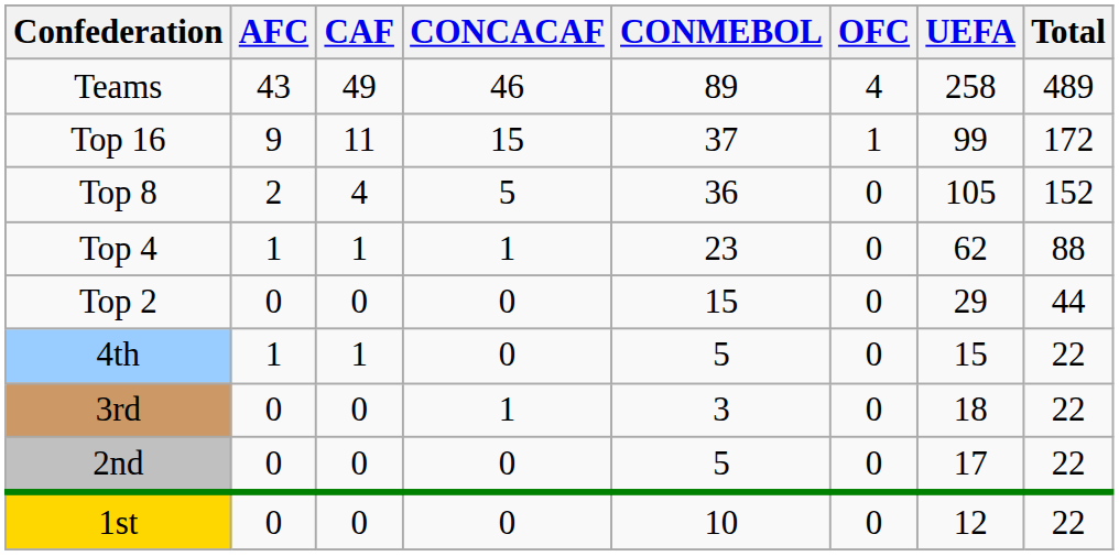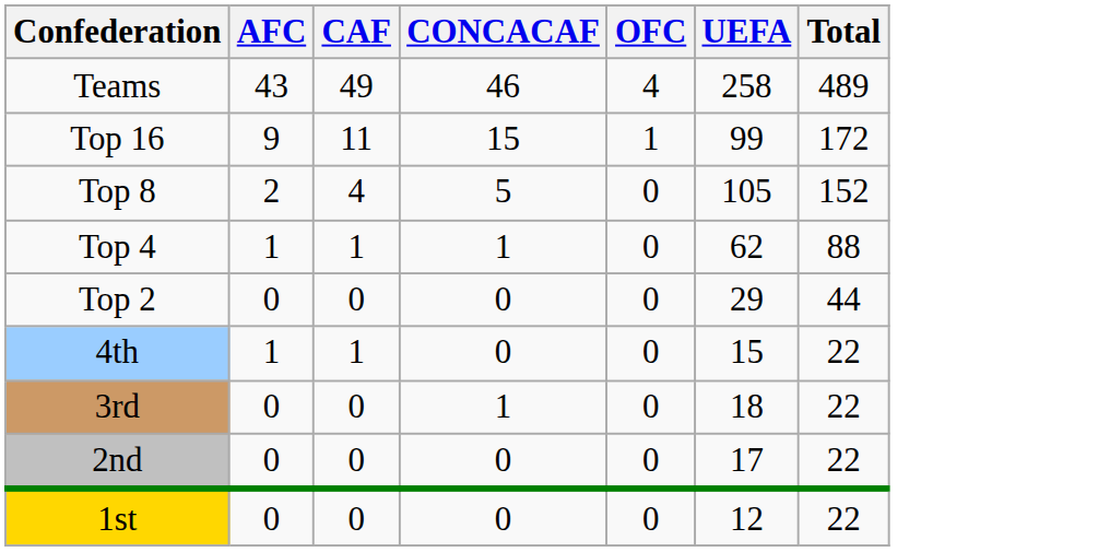 <table class="wikitable" style="text-align:center">
 <tr>
 <th scope="row">Confederation</th>
 <th scope="col"><a href='#'>AFC</a></th>
 <th scope="col"><a href='#'>CAF</a></th>
 <th scope="col"><a href='#'>CONCACAF</a></th>
-<th scope="col"><a href='#'>CONMEBOL</a></th>
 <th scope="col"><a href='#'>OFC</a></th>
 <th scope="col"><a href='#'>UEFA</a></th>
 <th scope="col">Total</th>
 </tr>
 <tr>
 <td>Teams</td>
 <td>43</td>
 <td>49</td>
 <td>46</td>
-<td>89</td>
 <td>4</td>
 <td>258</td>
 <td>489</td>
 </tr>
 <tr>
 <td>Top 16</td>
 <td>9</td>
 <td>11</td>
 <td>15</td>
-<td>37</td>
 <td>1</td>
 <td>99</td>
 <td>172</td>
 </tr>
 <tr>
 <td>Top 8</td>
 <td>2</td>
 <td>4</td>
 <td>5</td>
-<td>36</td>
 <td>0</td>
 <td>105</td>
 <td>152</td>
 </tr>
 <tr>
 <td>Top 4</td>
 <td>1</td>
 <td>1</td>
 <td>1</td>
-<td>23</td>
 <td>0</td>
 <td>62</td>
 <td>88</td>
 </tr>
 <tr>
 <td>Top 2</td>
 <td>0</td>
 <td>0</td>
 <td>0</td>
-<td>15</td>
 <td>0</td>
 <td>29</td>
 <td>44</td>
 </tr>
 <tr>
 <td style="background: #9acdff">4th</td>
 <td>1</td>
 <td>1</td>
 <td>0</td>
-<td>5</td>
 <td>0</td>
 <td>15</td>
 <td>22</td>
 </tr>
 <tr>
 <td style="background: #cc9966">3rd</td>
 <td>0</td>
 <td>0</td>
 <td>1</td>
-<td>3</td>
 <td>0</td>
 <td>18</td>
 <td>22</td>
 </tr>
 <tr>
 <td style="background: #C0C0C0">2nd</td>
 <td>0</td>
 <td>0</td>
 <td>0</td>
-<td>5</td>
 <td>0</td>
 <td>17</td>
 <td>22</td>
 </tr>
 <tr style="border-top:3px solid green">
 <td style="background: gold">1st</td>
 <td>0</td>
 <td>0</td>
 <td>0</td>
-<td>10</td>
 <td>0</td>
 <td>12</td>
 <td>22</td>
 </tr>
 </table>
